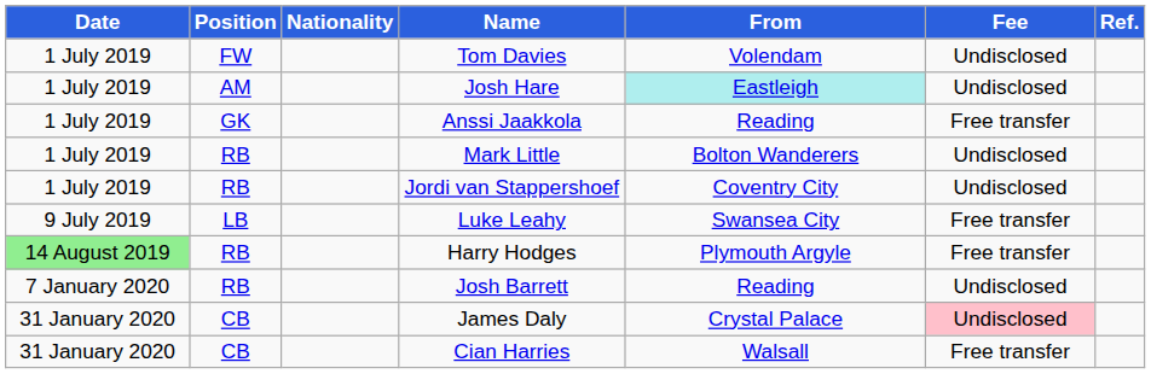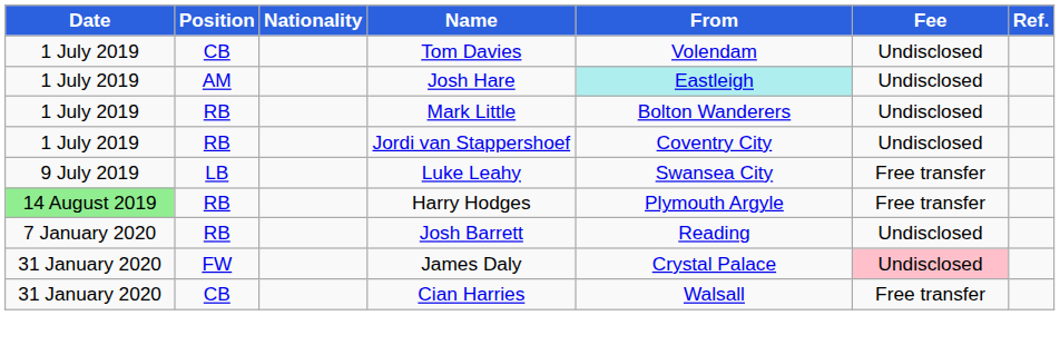 <table class="wikitable"  style="text-align:center; font-size:90%; ">
 <tr>
 <th style="background:#2B60DE; color:#FFFFFF; width:120px;">Date</th>
 <th style="background:#2B60DE; color:#FFFFFF; width:50px;">Position</th>
 <th style="background:#2B60DE; color:#FFFFFF; width:50px;">Nationality</th>
 <th style="background:#2B60DE; color:#FFFFFF; width:150px;">Name</th>
 <th style="background:#2B60DE; color:#FFFFFF; width:200px;">From</th>
 <th style="background:#2B60DE; color:#FFFFFF; width:110px;">Fee</th>
 <th style="background:#2B60DE; color:#FFFFFF; width:25px;">Ref.</th>
 </tr>
 <tr>
 <td>1 July 2019</td>
-<td><a href='#'>FW</a></td>
+<td><a href='#'>CB</a></td>
 <td></td>
 <td><a href='#'>Tom Davies</a></td>
 <td> <a href='#'>Volendam</a></td>
 <td>Undisclosed</td>
 <td></td>
 </tr>
 <tr>
 <td>1 July 2019</td>
 <td><a href='#'>AM</a></td>
 <td></td>
 <td><a href='#'>Josh Hare</a></td>
 <td style="background: paleturquoise;"> <a href='#'>Eastleigh</a></td>
 <td>Undisclosed</td>
-<td></td>
-</tr>
-<tr>
-<td>1 July 2019</td>
-<td><a href='#'>GK</a></td>
-<td></td>
-<td><a href='#'>Anssi Jaakkola</a></td>
-<td> <a href='#'>Reading</a></td>
-<td>Free transfer</td>
 <td></td>
 </tr>
 <tr>
 <td>1 July 2019</td>
 <td><a href='#'>RB</a></td>
 <td></td>
 <td><a href='#'>Mark Little</a></td>
 <td> <a href='#'>Bolton Wanderers</a></td>
 <td>Undisclosed</td>
 <td></td>
 </tr>
 <tr>
 <td>1 July 2019</td>
 <td><a href='#'>RB</a></td>
 <td></td>
 <td><a href='#'>Jordi van Stappershoef</a></td>
 <td> <a href='#'>Coventry City</a></td>
 <td>Undisclosed</td>
 <td></td>
 </tr>
 <tr>
 <td>9 July 2019</td>
 <td><a href='#'>LB</a></td>
 <td></td>
 <td><a href='#'>Luke Leahy</a></td>
 <td> <a href='#'>Swansea City</a></td>
 <td>Free transfer</td>
 <td></td>
 </tr>
 <tr>
 <td style="background: lightgreen;">14 August 2019</td>
 <td><a href='#'>RB</a></td>
 <td></td>
 <td>Harry Hodges</td>
 <td> <a href='#'>Plymouth Argyle</a></td>
 <td>Free transfer</td>
 <td></td>
 </tr>
 <tr>
 <td>7 January 2020</td>
 <td><a href='#'>RB</a></td>
 <td></td>
 <td><a href='#'>Josh Barrett</a></td>
 <td> <a href='#'>Reading</a></td>
 <td>Undisclosed</td>
 <td></td>
 </tr>
 <tr>
 <td>31 January 2020</td>
-<td><a href='#'>CB</a></td>
+<td><a href='#'>FW</a></td>
 <td></td>
 <td>James Daly</td>
 <td> <a href='#'>Crystal Palace</a></td>
 <td style="background: pink;">Undisclosed</td>
 <td></td>
 </tr>
 <tr>
 <td>31 January 2020</td>
 <td><a href='#'>CB</a></td>
 <td></td>
 <td><a href='#'>Cian Harries</a></td>
 <td> <a href='#'>Walsall</a></td>
 <td>Free transfer</td>
 <td></td>
 </tr>
 </table>
